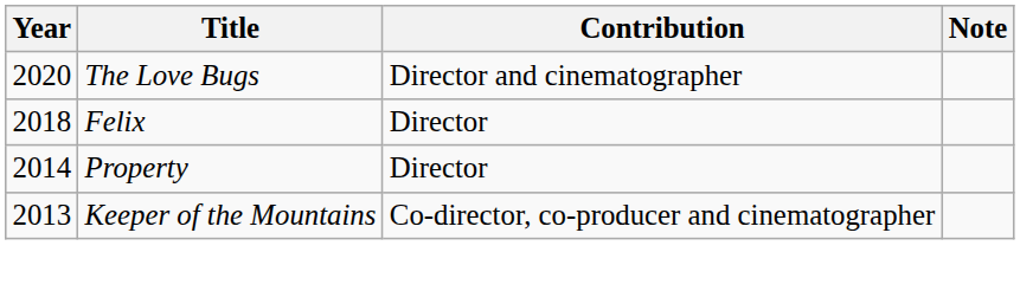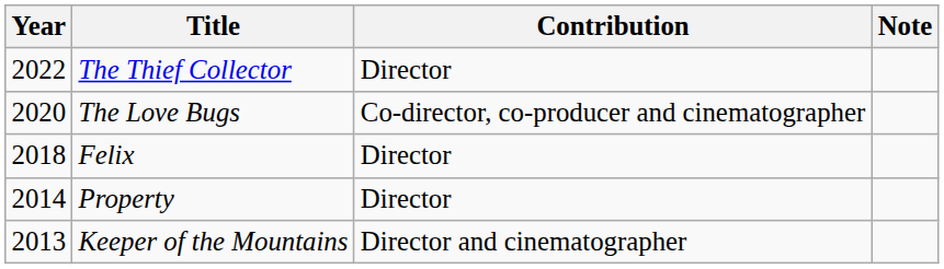 <table class="wikitable sortable">
 <tr>
 <th>Year</th>
 <th>Title</th>
 <th>Contribution</th>
 <th>Note</th>
 </tr>
 <tr>
+<td>2022</td>
+<td><em><a href='#'>The Thief Collector</a></em></td>
+<td>Director</td>
+<td></td>
+</tr>
+<tr>
 <td>2020</td>
 <td><em>The Love Bugs</em></td>
-<td>Director and cinematographer</td>
+<td>Co-director, co-producer and cinematographer</td>
 <td></td>
 </tr>
 <tr>
 <td>2018</td>
 <td><em>Felix</em></td>
 <td>Director</td>
 <td></td>
 </tr>
 <tr>
 <td>2014</td>
 <td><em>Property</em></td>
 <td>Director</td>
 <td></td>
 </tr>
 <tr>
 <td>2013</td>
 <td><em>Keeper of the Mountains</em></td>
-<td>Co-director, co-producer and cinematographer</td>
+<td>Director and cinematographer</td>
 <td></td>
 </tr>
 </table>
